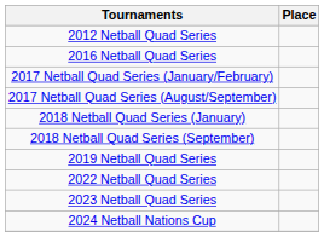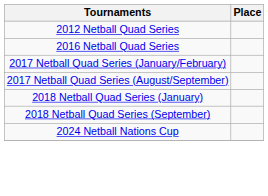 <table class="wikitable collapsible" style="text-align:center;">
 <tr style="background:silver;">
 <th>Tournaments</th>
 <th>Place</th>
 </tr>
 <tr>
 <td><a href='#'>2012 Netball Quad Series</a></td>
 <td></td>
 </tr>
 <tr>
 <td><a href='#'>2016 Netball Quad Series</a></td>
 <td></td>
 </tr>
 <tr>
 <td><a href='#'>2017 Netball Quad Series (January/February)</a></td>
 <td></td>
 </tr>
 <tr>
 <td><a href='#'>2017 Netball Quad Series (August/September)</a></td>
 <td></td>
 </tr>
 <tr>
 <td><a href='#'>2018 Netball Quad Series (January)</a></td>
 <td></td>
 </tr>
 <tr>
 <td><a href='#'>2018 Netball Quad Series (September)</a></td>
 <td></td>
 </tr>
 <tr>
-<td><a href='#'>2019 Netball Quad Series</a></td>
-<td></td>
-</tr>
-<tr>
-<td><a href='#'>2022 Netball Quad Series</a></td>
-<td></td>
-</tr>
-<tr>
-<td><a href='#'>2023 Netball Quad Series</a></td>
-<td></td>
-</tr>
-<tr>
 <td><a href='#'>2024 Netball Nations Cup</a></td>
 <td></td>
 </tr>
 <tr>
 </tr>
 </table>
